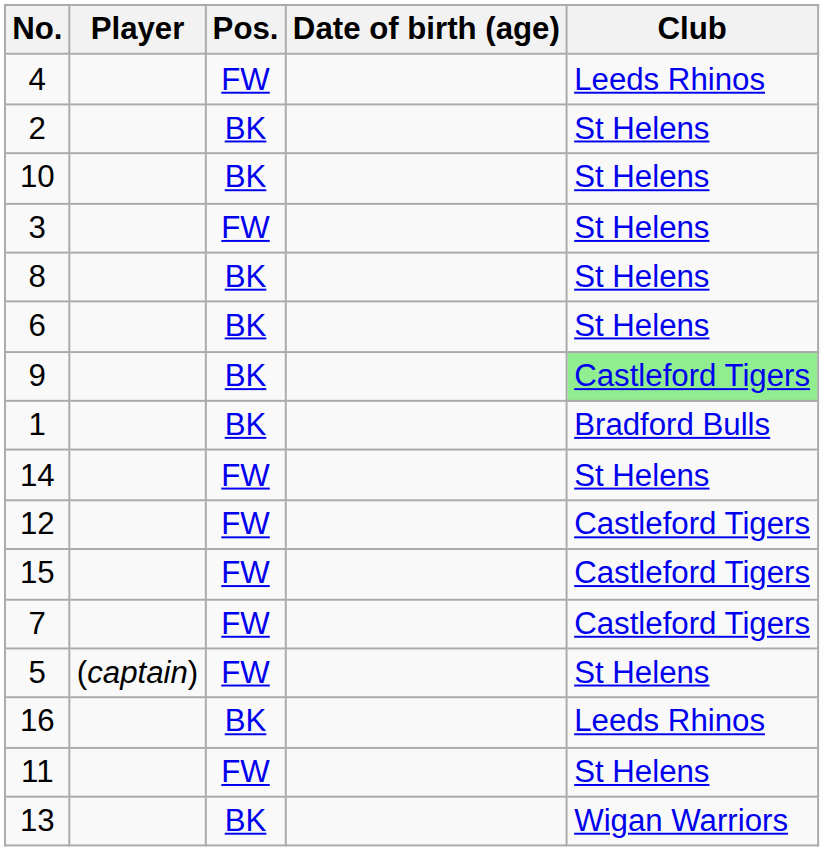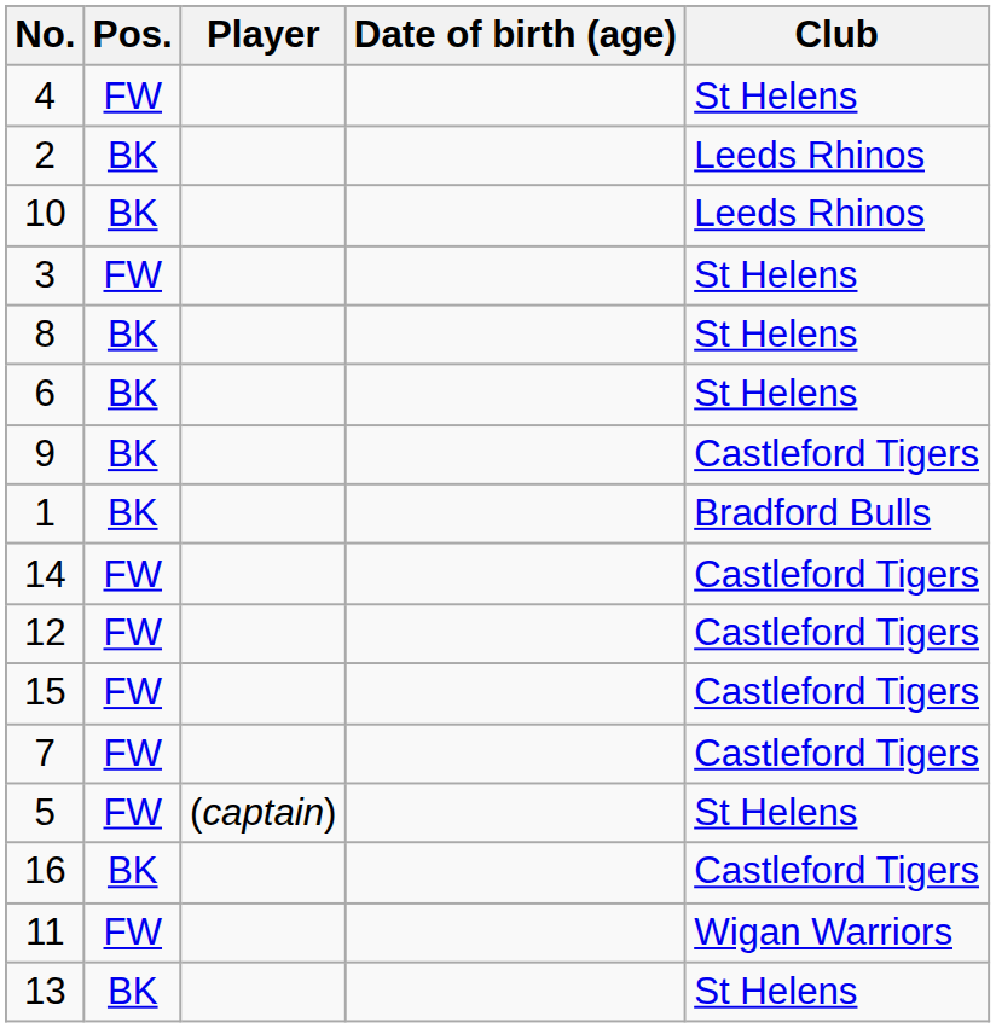 <table class="wikitable sortable">
 <tr>
 <th>No.</th>
+<th>Pos.</th>
 <th>Player</th>
-<th>Pos.</th>
 <th>Date of birth (age)</th>
 <th>Club</th>
 </tr>
 <tr>
 <td align=center>4</td>
+<td align=center><a href='#'>FW</a></td>
 <td></td>
-<td align=center><a href='#'>FW</a></td>
+<td></td>
+<td> <a href='#'>St Helens</a></td>
+</tr>
+<tr>
+<td align=center>2</td>
+<td align=center><a href='#'>BK</a></td>
+<td></td>
 <td></td>
 <td> <a href='#'>Leeds Rhinos</a></td>
 </tr>
 <tr>
-<td align=center>2</td>
-<td></td>
+<td align=center>10</td>
 <td align=center><a href='#'>BK</a></td>
 <td></td>
-<td> <a href='#'>St Helens</a></td>
-</tr>
-<tr>
-<td align=center>10</td>
 <td></td>
-<td align=center><a href='#'>BK</a></td>
-<td></td>
-<td> <a href='#'>St Helens</a></td>
+<td> <a href='#'>Leeds Rhinos</a></td>
 </tr>
 <tr>
 <td align=center>3</td>
+<td align=center><a href='#'>FW</a></td>
 <td></td>
-<td align=center><a href='#'>FW</a></td>
 <td></td>
 <td> <a href='#'>St Helens</a></td>
 </tr>
 <tr>
 <td align=center>8</td>
+<td align=center><a href='#'>BK</a></td>
 <td></td>
-<td align=center><a href='#'>BK</a></td>
 <td></td>
 <td> <a href='#'>St Helens</a></td>
 </tr>
 <tr>
 <td align=center>6</td>
+<td align=center><a href='#'>BK</a></td>
 <td></td>
-<td align=center><a href='#'>BK</a></td>
 <td></td>
 <td> <a href='#'>St Helens</a></td>
 </tr>
 <tr>
 <td align=center>9</td>
-<td></td>
 <td align=center><a href='#'>BK</a></td>
 <td></td>
-<td style="background: lightgreen;"> <a href='#'>Castleford Tigers</a></td>
+<td></td>
+<td> <a href='#'>Castleford Tigers</a></td>
 </tr>
 <tr>
 <td align=center>1</td>
+<td align=center><a href='#'>BK</a></td>
 <td></td>
-<td align=center><a href='#'>BK</a></td>
 <td></td>
 <td> <a href='#'>Bradford Bulls</a></td>
 </tr>
 <tr>
 <td align=center>14</td>
-<td></td>
 <td align=center><a href='#'>FW</a></td>
 <td></td>
-<td> <a href='#'>St Helens</a></td>
+<td></td>
+<td> <a href='#'>Castleford Tigers</a></td>
 </tr>
 <tr>
 <td align=center>12</td>
+<td align=center><a href='#'>FW</a></td>
 <td></td>
-<td align=center><a href='#'>FW</a></td>
 <td></td>
 <td> <a href='#'>Castleford Tigers</a></td>
 </tr>
 <tr>
 <td align=center>15</td>
+<td align=center><a href='#'>FW</a></td>
 <td></td>
-<td align=center><a href='#'>FW</a></td>
 <td></td>
 <td> <a href='#'>Castleford Tigers</a></td>
 </tr>
 <tr>
 <td align=center>7</td>
+<td align=center><a href='#'>FW</a></td>
 <td></td>
-<td align=center><a href='#'>FW</a></td>
 <td></td>
 <td> <a href='#'>Castleford Tigers</a></td>
 </tr>
 <tr>
 <td align=center>5</td>
+<td align=center><a href='#'>FW</a></td>
 <td> (<em>captain</em>)</td>
-<td align=center><a href='#'>FW</a></td>
 <td></td>
 <td> <a href='#'>St Helens</a></td>
 </tr>
 <tr>
 <td align=center>16</td>
-<td></td>
 <td align=center><a href='#'>BK</a></td>
 <td></td>
-<td> <a href='#'>Leeds Rhinos</a></td>
+<td></td>
+<td> <a href='#'>Castleford Tigers</a></td>
 </tr>
 <tr>
 <td align=center>11</td>
+<td align=center><a href='#'>FW</a></td>
 <td></td>
-<td align=center><a href='#'>FW</a></td>
+<td></td>
+<td> <a href='#'>Wigan Warriors</a></td>
+</tr>
+<tr>
+<td align=center>13</td>
+<td align=center><a href='#'>BK</a></td>
+<td></td>
 <td></td>
 <td> <a href='#'>St Helens</a></td>
 </tr>
-<tr>
-<td align=center>13</td>
-<td></td>
-<td align=center><a href='#'>BK</a></td>
-<td></td>
-<td> <a href='#'>Wigan Warriors</a></td>
-</tr>
 </table>
